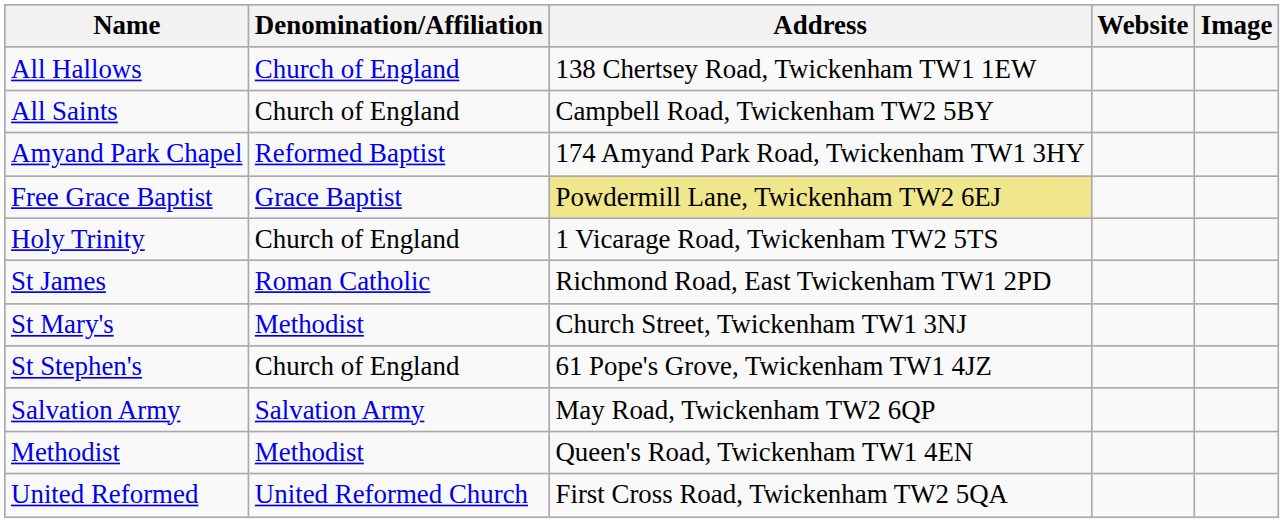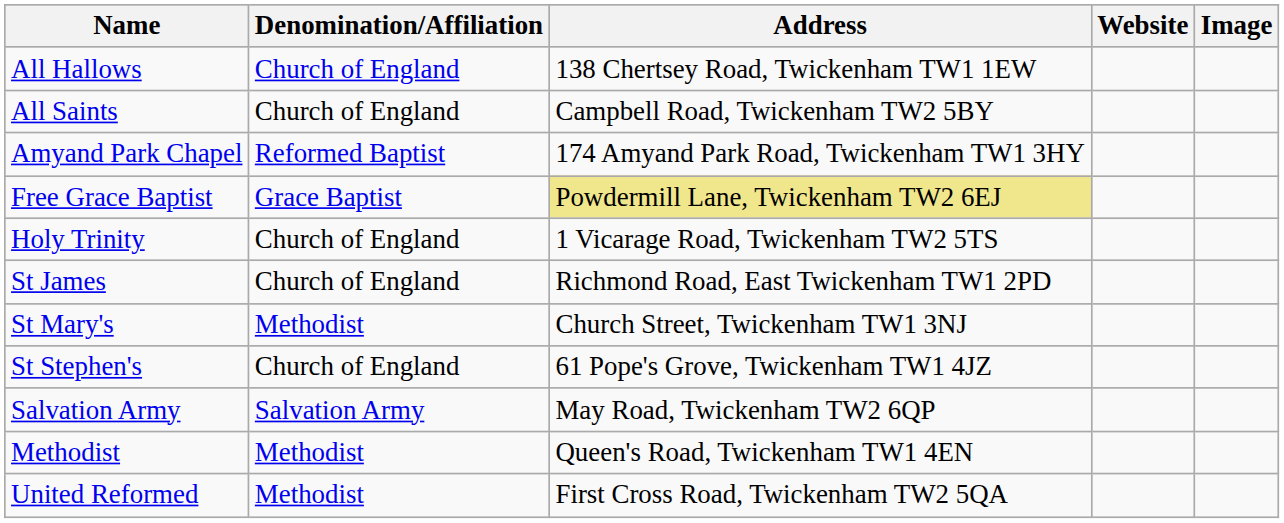 <table class="wikitable sortable">
 <tr>
 <th>Name</th>
 <th>Denomination/Affiliation</th>
 <th>Address</th>
 <th>Website</th>
 <th>Image</th>
 </tr>
 <tr>
 <td><a href='#'>All Hallows</a></td>
 <td><a href='#'>Church of England</a></td>
 <td>138 Chertsey Road, Twickenham TW1 1EW</td>
 <td></td>
 <td></td>
 </tr>
 <tr>
 <td><a href='#'>All Saints</a></td>
 <td>Church of England</td>
 <td>Campbell Road, Twickenham TW2 5BY</td>
 <td></td>
 <td></td>
 </tr>
 <tr>
 <td><a href='#'>Amyand Park Chapel</a></td>
 <td><a href='#'>Reformed Baptist</a></td>
 <td>174 Amyand Park Road, Twickenham TW1 3HY</td>
 <td></td>
 <td></td>
 </tr>
 <tr>
 <td><a href='#'>Free Grace Baptist</a></td>
 <td><a href='#'>Grace Baptist</a></td>
 <td style="background: khaki;">Powdermill Lane, Twickenham TW2 6EJ</td>
 <td></td>
 <td></td>
 </tr>
 <tr>
 <td><a href='#'>Holy Trinity</a></td>
 <td>Church of England</td>
 <td>1 Vicarage Road, Twickenham TW2 5TS</td>
 <td></td>
 <td></td>
 </tr>
 <tr>
 <td><a href='#'>St James</a></td>
-<td><a href='#'>Roman Catholic</a></td>
+<td>Church of England</td>
 <td>Richmond Road, East Twickenham TW1 2PD</td>
 <td></td>
 <td></td>
 </tr>
 <tr>
 <td><a href='#'>St Mary's</a></td>
 <td><a href='#'>Methodist</a></td>
 <td>Church Street, Twickenham TW1 3NJ</td>
 <td></td>
 <td></td>
 </tr>
 <tr>
 <td><a href='#'>St Stephen's</a></td>
 <td>Church of England</td>
 <td>61 Pope's Grove, Twickenham TW1 4JZ</td>
 <td></td>
 <td></td>
 </tr>
 <tr>
 <td><a href='#'>Salvation Army</a></td>
 <td><a href='#'>Salvation Army</a></td>
 <td>May Road, Twickenham TW2 6QP</td>
 <td></td>
 <td></td>
 </tr>
 <tr>
 <td><a href='#'>Methodist</a></td>
 <td><a href='#'>Methodist</a></td>
 <td>Queen's Road, Twickenham TW1 4EN</td>
 <td></td>
 <td></td>
 </tr>
 <tr>
 <td><a href='#'>United Reformed</a></td>
-<td><a href='#'>United Reformed Church</a></td>
+<td><a href='#'>Methodist</a></td>
 <td>First Cross Road, Twickenham TW2 5QA</td>
 <td></td>
 <td></td>
 </tr>
 </table>
